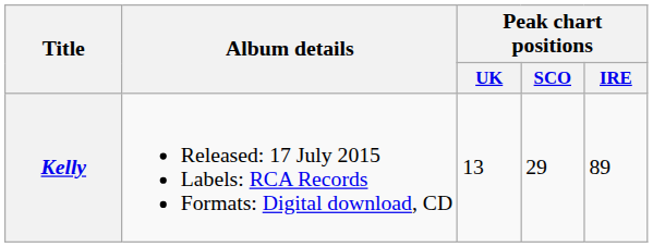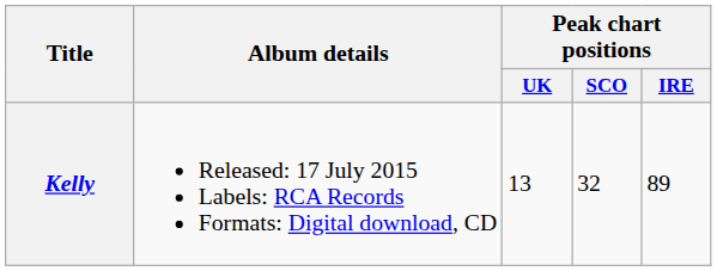 <table class="wikitable plainrowheaders">
 <tr>
 <th scope="col" rowspan="2" style="width:5em;">Title</th>
 <th scope="col" rowspan="2">Album details</th>
 <th scope="col" colspan="3">Peak chart positions</th>
 </tr>
 <tr>
 <th scope="col" style="width:3em;font-size:85%;"><a href='#'>UK</a><br></th>
 <th scope="col" style="width:3em;font-size:85%;"><a href='#'>SCO</a><br></th>
 <th scope="col" style="width:3em;font-size:85%;"><a href='#'>IRE</a><br></th>
 </tr>
 <tr>
 <th scope="row"><em><a href='#'>Kelly</a></em></th>
 <td><br><ul><li>Released: 17 July 2015</li><li>Labels: <a href='#'>RCA Records</a></li><li>Formats: <a href='#'>Digital download</a>, CD</li></ul></td>
 <td>13</td>
-<td>29</td>
+<td>32</td>
 <td>89</td>
 </tr>
 </table>
